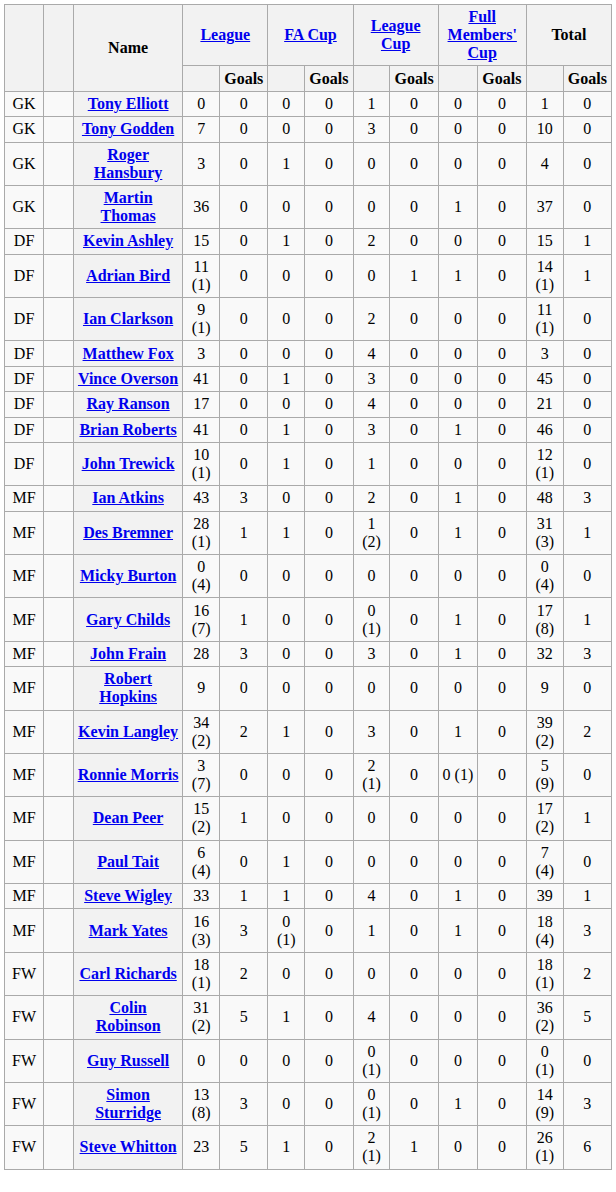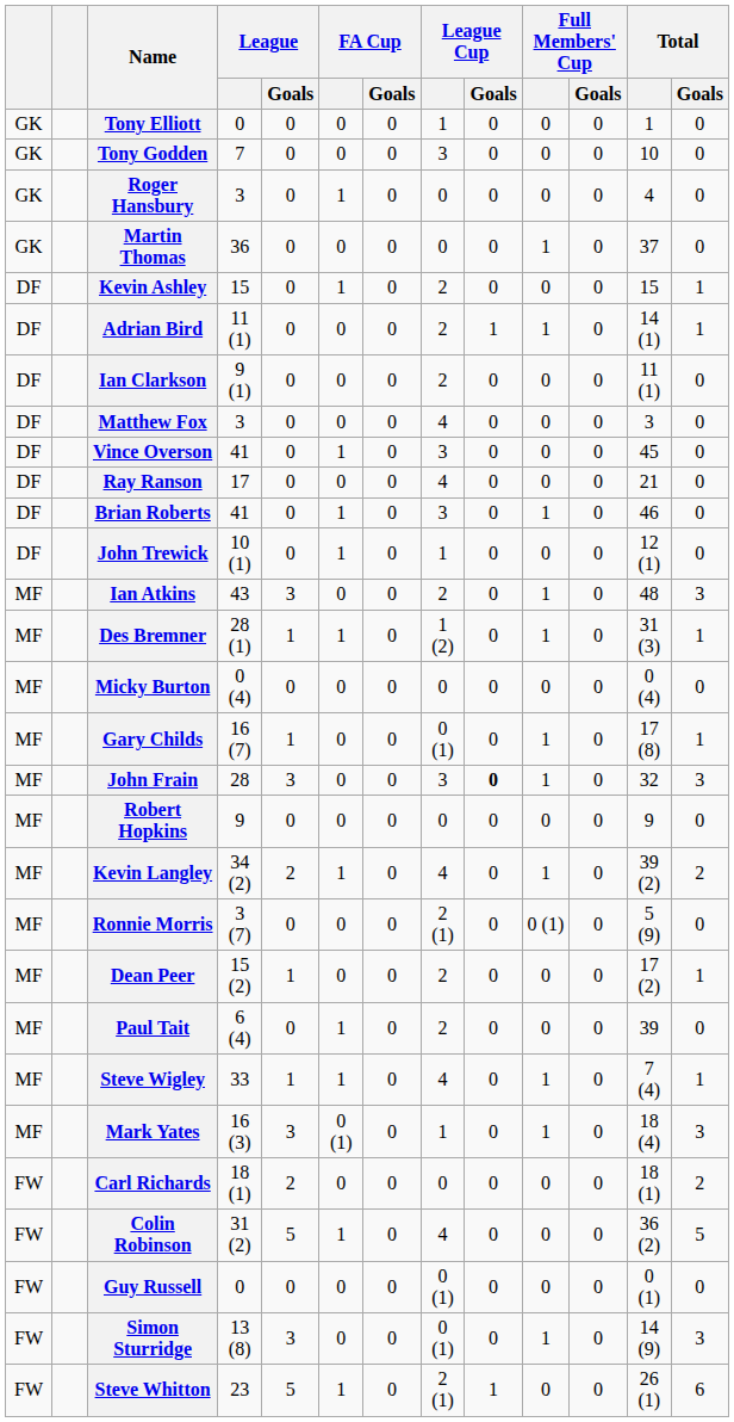 <table class="wikitable plainrowheaders" style="text-align:center;">
 <tr>
 <th rowspan="2" scope="col" width="50"></th>
 <th rowspan="2" scope="col" width="75"></th>
 <th rowspan="2" scope="col" width="180" scope=col>Name</th>
 <th colspan="2"><a href='#'>League</a></th>
 <th colspan="2"><a href='#'>FA Cup</a></th>
 <th colspan="2"><a href='#'>League Cup</a></th>
 <th colspan="2"><a href='#'>Full Members' Cup</a></th>
 <th colspan="2">Total</th>
 </tr>
 <tr>
 <th scope="col" width="55"></th>
 <th scope="col" width="45">Goals</th>
 <th scope="col" width="55"></th>
 <th scope="col" width="45">Goals</th>
 <th scope="col" width="55"></th>
 <th scope="col" width="45">Goals</th>
 <th scope="col" width="55"></th>
 <th scope="col" width="45">Goals</th>
 <th scope="col" width="55"></th>
 <th scope="col" width="45">Goals</th>
 </tr>
 <tr>
 <td>GK</td>
 <td></td>
 <th scope="row"><a href='#'>Tony Elliott</a> </th>
 <td>0</td>
 <td>0</td>
 <td>0</td>
 <td>0</td>
 <td>1</td>
 <td>0</td>
 <td>0</td>
 <td>0</td>
 <td>1</td>
 <td>0</td>
 </tr>
 <tr>
 <td>GK</td>
 <td></td>
 <th scope="row"><a href='#'>Tony Godden</a></th>
 <td>7</td>
 <td>0</td>
 <td>0</td>
 <td>0</td>
 <td>3</td>
 <td>0</td>
 <td>0</td>
 <td>0</td>
 <td>10</td>
 <td>0</td>
 </tr>
 <tr>
 <td>GK</td>
 <td></td>
 <th scope="row"><a href='#'>Roger Hansbury</a></th>
 <td>3</td>
 <td>0</td>
 <td>1</td>
 <td>0</td>
 <td>0</td>
 <td>0</td>
 <td>0</td>
 <td>0</td>
 <td>4</td>
 <td>0</td>
 </tr>
 <tr>
 <td>GK</td>
 <td></td>
 <th scope="row"><a href='#'>Martin Thomas</a></th>
 <td>36</td>
 <td>0</td>
 <td>0</td>
 <td>0</td>
 <td>0</td>
 <td>0</td>
 <td>1</td>
 <td>0</td>
 <td>37</td>
 <td>0</td>
 </tr>
 <tr>
 <td>DF</td>
 <td></td>
 <th scope="row"><a href='#'>Kevin Ashley</a></th>
 <td>15</td>
 <td>0</td>
 <td>1</td>
 <td>0</td>
 <td>2</td>
 <td>0</td>
 <td>0</td>
 <td>0</td>
 <td>15</td>
 <td>1</td>
 </tr>
 <tr>
 <td>DF</td>
 <td></td>
 <th scope="row"><a href='#'>Adrian Bird</a></th>
 <td>11 (1)</td>
 <td>0</td>
 <td>0</td>
 <td>0</td>
-<td>0</td>
+<td>2</td>
 <td>1</td>
 <td>1</td>
 <td>0</td>
 <td>14 (1)</td>
 <td>1</td>
 </tr>
 <tr>
 <td>DF</td>
 <td></td>
 <th scope="row"><a href='#'>Ian Clarkson</a></th>
 <td>9 (1)</td>
 <td>0</td>
 <td>0</td>
 <td>0</td>
 <td>2</td>
 <td>0</td>
 <td>0</td>
 <td>0</td>
 <td>11 (1)</td>
 <td>0</td>
 </tr>
 <tr>
 <td>DF</td>
 <td></td>
 <th scope="row"><a href='#'>Matthew Fox</a></th>
 <td>3</td>
 <td>0</td>
 <td>0</td>
 <td>0</td>
 <td>4</td>
 <td>0</td>
 <td>0</td>
 <td>0</td>
 <td>3</td>
 <td>0</td>
 </tr>
 <tr>
 <td>DF</td>
 <td></td>
 <th scope="row"><a href='#'>Vince Overson</a></th>
 <td>41</td>
 <td>0</td>
 <td>1</td>
 <td>0</td>
 <td>3</td>
 <td>0</td>
 <td>0</td>
 <td>0</td>
 <td>45</td>
 <td>0</td>
 </tr>
 <tr>
 <td>DF</td>
 <td></td>
 <th scope="row"><a href='#'>Ray Ranson</a> </th>
 <td>17</td>
 <td>0</td>
 <td>0</td>
 <td>0</td>
 <td>4</td>
 <td>0</td>
 <td>0</td>
 <td>0</td>
 <td>21</td>
 <td>0</td>
 </tr>
 <tr>
 <td>DF</td>
 <td></td>
 <th scope="row"><a href='#'>Brian Roberts</a></th>
 <td>41</td>
 <td>0</td>
 <td>1</td>
 <td>0</td>
 <td>3</td>
 <td>0</td>
 <td>1</td>
 <td>0</td>
 <td>46</td>
 <td>0</td>
 </tr>
 <tr>
 <td>DF</td>
 <td></td>
 <th scope="row"><a href='#'>John Trewick</a> </th>
 <td>10 (1)</td>
 <td>0</td>
 <td>1</td>
 <td>0</td>
 <td>1</td>
 <td>0</td>
 <td>0</td>
 <td>0</td>
 <td>12 (1)</td>
 <td>0</td>
 </tr>
 <tr>
 <td>MF</td>
 <td></td>
 <th scope="row"><a href='#'>Ian Atkins</a></th>
 <td>43</td>
 <td>3</td>
 <td>0</td>
 <td>0</td>
 <td>2</td>
 <td>0</td>
 <td>1</td>
 <td>0</td>
 <td>48</td>
 <td>3</td>
 </tr>
 <tr>
 <td>MF</td>
 <td></td>
 <th scope="row"><a href='#'>Des Bremner</a></th>
 <td>28 (1)</td>
 <td>1</td>
 <td>1</td>
 <td>0</td>
 <td>1 (2)</td>
 <td>0</td>
 <td>1</td>
 <td>0</td>
 <td>31 (3)</td>
 <td>1</td>
 </tr>
 <tr>
 <td>MF</td>
 <td></td>
 <th scope="row"><a href='#'>Micky Burton</a></th>
 <td>0 (4)</td>
 <td>0</td>
 <td>0</td>
 <td>0</td>
 <td>0</td>
 <td>0</td>
 <td>0</td>
 <td>0</td>
 <td>0 (4)</td>
 <td>0</td>
 </tr>
 <tr>
 <td>MF</td>
 <td></td>
 <th scope="row"><a href='#'>Gary Childs</a></th>
 <td>16 (7)</td>
 <td>1</td>
 <td>0</td>
 <td>0</td>
 <td>0 (1)</td>
 <td>0</td>
 <td>1</td>
 <td>0</td>
 <td>17 (8)</td>
 <td>1</td>
 </tr>
 <tr>
 <td>MF</td>
 <td></td>
 <th scope="row"><a href='#'>John Frain</a></th>
 <td>28</td>
 <td>3</td>
 <td>0</td>
 <td>0</td>
 <td>3</td>
-<td>0</td>
+<td><strong>0</strong></td>
 <td>1</td>
 <td>0</td>
 <td>32</td>
 <td>3</td>
 </tr>
 <tr>
 <td>MF</td>
 <td></td>
 <th scope="row"><a href='#'>Robert Hopkins</a></th>
 <td>9</td>
 <td>0</td>
 <td>0</td>
 <td>0</td>
 <td>0</td>
 <td>0</td>
 <td>0</td>
 <td>0</td>
 <td>9</td>
 <td>0</td>
 </tr>
 <tr>
 <td>MF</td>
 <td></td>
 <th scope="row"><a href='#'>Kevin Langley</a></th>
 <td>34 (2)</td>
 <td>2</td>
 <td>1</td>
 <td>0</td>
-<td>3</td>
+<td>4</td>
 <td>0</td>
 <td>1</td>
 <td>0</td>
 <td>39 (2)</td>
 <td>2</td>
 </tr>
 <tr>
 <td>MF</td>
 <td></td>
 <th scope="row"><a href='#'>Ronnie Morris</a></th>
 <td>3 (7)</td>
 <td>0</td>
 <td>0</td>
 <td>0</td>
 <td>2 (1)</td>
 <td>0</td>
 <td>0 (1)</td>
 <td>0</td>
 <td>5 (9)</td>
 <td>0</td>
 </tr>
 <tr>
 <td>MF</td>
 <td></td>
 <th scope="row"><a href='#'>Dean Peer</a></th>
 <td>15 (2)</td>
 <td>1</td>
 <td>0</td>
 <td>0</td>
-<td>0</td>
+<td>2</td>
 <td>0</td>
 <td>0</td>
 <td>0</td>
 <td>17 (2)</td>
 <td>1</td>
 </tr>
 <tr>
 <td>MF</td>
 <td></td>
 <th scope="row"><a href='#'>Paul Tait</a></th>
 <td>6 (4)</td>
 <td>0</td>
 <td>1</td>
 <td>0</td>
+<td>2</td>
 <td>0</td>
 <td>0</td>
 <td>0</td>
-<td>0</td>
-<td>7 (4)</td>
+<td>39</td>
 <td>0</td>
 </tr>
 <tr>
 <td>MF</td>
 <td></td>
 <th scope="row"><a href='#'>Steve Wigley</a> </th>
 <td>33</td>
 <td>1</td>
 <td>1</td>
 <td>0</td>
 <td>4</td>
 <td>0</td>
 <td>1</td>
 <td>0</td>
-<td>39</td>
+<td>7 (4)</td>
 <td>1</td>
 </tr>
 <tr>
 <td>MF</td>
 <td></td>
 <th scope="row"><a href='#'>Mark Yates</a></th>
 <td>16 (3)</td>
 <td>3</td>
 <td>0 (1)</td>
 <td>0</td>
 <td>1</td>
 <td>0</td>
 <td>1</td>
 <td>0</td>
 <td>18 (4)</td>
 <td>3</td>
 </tr>
 <tr>
 <td>FW</td>
 <td></td>
 <th scope="row"><a href='#'>Carl Richards</a></th>
 <td>18 (1)</td>
 <td>2</td>
 <td>0</td>
 <td>0</td>
 <td>0</td>
 <td>0</td>
 <td>0</td>
 <td>0</td>
 <td>18 (1)</td>
 <td>2</td>
 </tr>
 <tr>
 <td>FW</td>
 <td></td>
 <th scope="row"><a href='#'>Colin Robinson</a></th>
 <td>31 (2)</td>
 <td>5</td>
 <td>1</td>
 <td>0</td>
 <td>4</td>
 <td>0</td>
 <td>0</td>
 <td>0</td>
 <td>36 (2)</td>
 <td>5</td>
 </tr>
 <tr>
 <td>FW</td>
 <td></td>
 <th scope="row"><a href='#'>Guy Russell</a> </th>
 <td>0</td>
 <td>0</td>
 <td>0</td>
 <td>0</td>
 <td>0 (1)</td>
 <td>0</td>
 <td>0</td>
 <td>0</td>
 <td>0 (1)</td>
 <td>0</td>
 </tr>
 <tr>
 <td>FW</td>
 <td></td>
 <th scope="row"><a href='#'>Simon Sturridge</a></th>
 <td>13 (8)</td>
 <td>3</td>
 <td>0</td>
 <td>0</td>
 <td>0 (1)</td>
 <td>0</td>
 <td>1</td>
 <td>0</td>
 <td>14 (9)</td>
 <td>3</td>
 </tr>
 <tr>
 <td>FW</td>
 <td></td>
 <th scope="row"><a href='#'>Steve Whitton</a> </th>
 <td>23</td>
 <td>5</td>
 <td>1</td>
 <td>0</td>
 <td>2 (1)</td>
 <td>1</td>
 <td>0</td>
 <td>0</td>
 <td>26 (1)</td>
 <td>6</td>
 </tr>
 </table>
